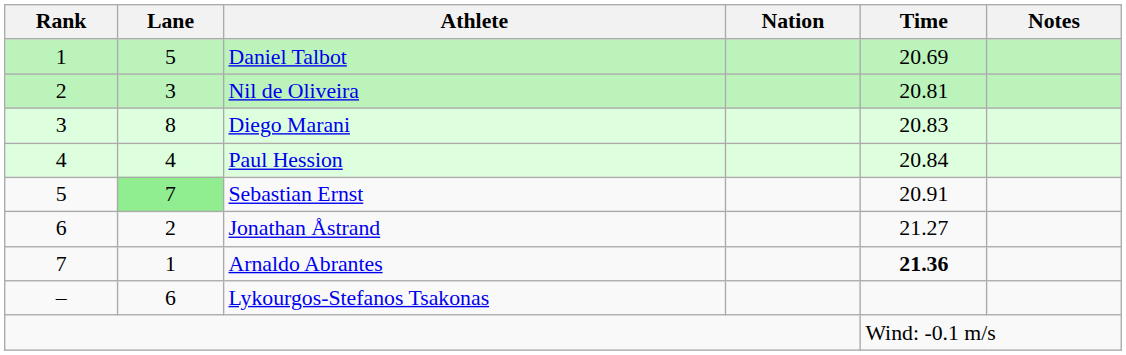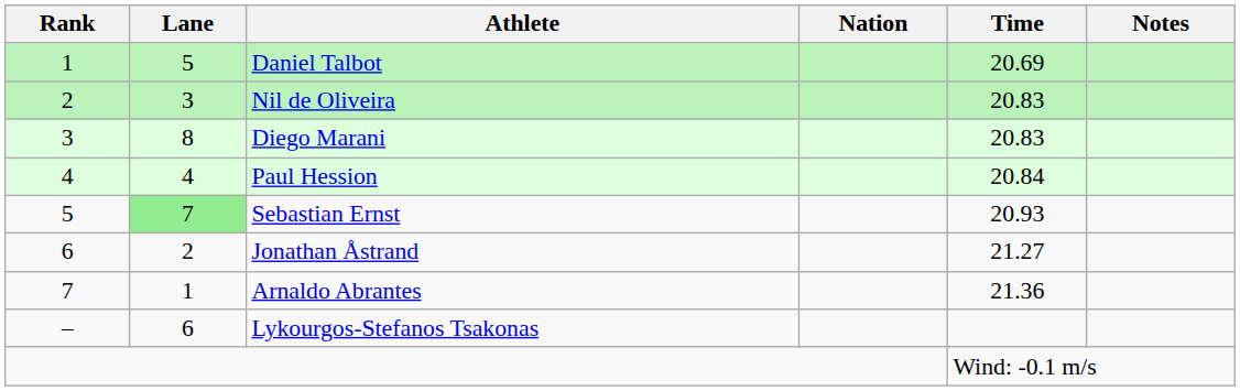 <table class="wikitable sortable" style="text-align:center;width: 65%;">
 <tr>
 <th scope="col">Rank</th>
 <th scope="col">Lane</th>
 <th scope="col">Athlete</th>
 <th scope="col">Nation</th>
 <th scope="col">Time</th>
 <th scope="col">Notes</th>
 </tr>
 <tr bgcolor=bbf3bb>
 <td>1</td>
 <td>5</td>
 <td align=left><a href='#'>Daniel Talbot</a></td>
 <td align=left></td>
 <td>20.69</td>
 <td></td>
 </tr>
 <tr bgcolor=bbf3bb>
 <td>2</td>
 <td>3</td>
 <td align=left><a href='#'>Nil de Oliveira</a></td>
 <td align=left></td>
-<td>20.81</td>
+<td>20.83</td>
 <td></td>
 </tr>
 <tr bgcolor=ddffdd>
 <td>3</td>
 <td>8</td>
 <td align=left><a href='#'>Diego Marani</a></td>
 <td align=left></td>
 <td>20.83</td>
 <td></td>
 </tr>
 <tr bgcolor=ddffdd>
 <td>4</td>
 <td>4</td>
 <td align=left><a href='#'>Paul Hession</a></td>
 <td align=left></td>
 <td>20.84</td>
 <td></td>
 </tr>
 <tr>
 <td>5</td>
 <td style="background: lightgreen;">7</td>
 <td align=left><a href='#'>Sebastian Ernst</a></td>
 <td align=left></td>
-<td>20.91</td>
+<td>20.93</td>
 <td></td>
 </tr>
 <tr>
 <td>6</td>
 <td>2</td>
 <td align=left><a href='#'>Jonathan Åstrand</a></td>
 <td align=left></td>
 <td>21.27</td>
 <td></td>
 </tr>
 <tr>
 <td>7</td>
 <td>1</td>
 <td align=left><a href='#'>Arnaldo Abrantes</a></td>
 <td align=left></td>
-<td><strong>21.36</strong></td>
+<td>21.36</td>
 <td></td>
 </tr>
 <tr>
 <td>–</td>
 <td>6</td>
 <td align=left><a href='#'>Lykourgos-Stefanos Tsakonas</a></td>
 <td align=left></td>
 <td></td>
 <td></td>
 </tr>
 <tr class="sortbottom">
 <td colspan="4"></td>
 <td colspan="2" style="text-align:left;">Wind: -0.1 m/s</td>
 </tr>
 </table>
